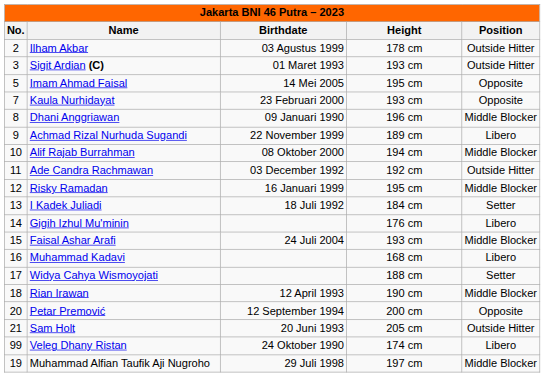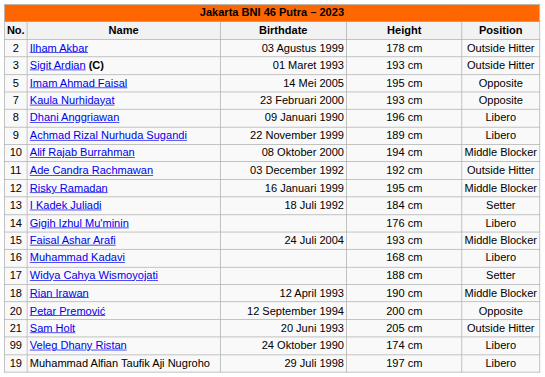 <table class="wikitable collapsible" style="font-size:100%; text-align:center;">
 <tr>
 <th style=background:#ff6600 colspan="5"><span>Jakarta BNI 46 Putra – 2023</span></th>
 </tr>
 <tr>
 <th>No.</th>
 <th style="width:17em">Name</th>
 <th style="width:11em">Birthdate</th>
 <th style="width:10em">Height</th>
 <th>Position</th>
 </tr>
 <tr>
 <td>2</td>
 <td align="left"> <a href='#'>Ilham Akbar</a></td>
 <td align="right">03 Agustus 1999</td>
 <td>178 cm</td>
 <td>Outside Hitter</td>
 </tr>
 <tr>
 <td>3</td>
 <td align="left"> <a href='#'>Sigit Ardian</a> <strong>(C)</strong></td>
 <td align="right">01 Maret 1993</td>
 <td>193 cm</td>
 <td>Outside Hitter</td>
 </tr>
 <tr>
 <td>5</td>
 <td align="left"> <a href='#'>Imam Ahmad Faisal</a></td>
 <td align="right">14 Mei 2005</td>
 <td>195 cm</td>
 <td>Opposite</td>
 </tr>
 <tr>
 <td>7</td>
 <td align="left"> <a href='#'>Kaula Nurhidayat</a></td>
 <td align="right">23 Februari 2000</td>
 <td>193 cm</td>
 <td>Opposite</td>
 </tr>
 <tr>
 <td>8</td>
 <td align="left"> <a href='#'>Dhani Anggriawan</a></td>
 <td align="right">09 Januari 1990</td>
 <td>196 cm</td>
-<td>Middle Blocker</td>
+<td>Libero</td>
 </tr>
 <tr>
 <td>9</td>
 <td align="left"> <a href='#'>Achmad Rizal Nurhuda Sugandi</a></td>
 <td align="right">22 November 1999</td>
 <td>189 cm</td>
 <td>Libero</td>
 </tr>
 <tr>
 <td>10</td>
 <td align="left"> <a href='#'>Alif Rajab Burrahman</a></td>
 <td align="right">08 Oktober 2000</td>
 <td>194 cm</td>
 <td>Middle Blocker</td>
 </tr>
 <tr>
 <td>11</td>
 <td align="left"> <a href='#'>Ade Candra Rachmawan</a></td>
 <td align="right">03 December 1992</td>
 <td>192 cm</td>
 <td>Outside Hitter</td>
 </tr>
 <tr>
 <td>12</td>
 <td align="left"> <a href='#'>Risky Ramadan</a></td>
 <td align="right">16 Januari 1999</td>
 <td>195 cm</td>
 <td>Middle Blocker</td>
 </tr>
 <tr>
 <td>13</td>
 <td align="left"> <a href='#'>I Kadek Juliadi</a></td>
 <td align="right">18 Juli 1992</td>
 <td>184 cm</td>
 <td>Setter</td>
 </tr>
 <tr>
 <td>14</td>
 <td align="left"> <a href='#'>Gigih Izhul Mu'minin</a></td>
 <td align="right"></td>
 <td>176 cm</td>
 <td>Libero</td>
 </tr>
 <tr>
 <td>15</td>
 <td align="left"> <a href='#'>Faisal Ashar Arafi</a></td>
 <td align="right">24 Juli 2004</td>
 <td>193 cm</td>
 <td>Middle Blocker</td>
 </tr>
 <tr>
 <td>16</td>
 <td align="left"> <a href='#'>Muhammad Kadavi</a></td>
 <td align="right"></td>
 <td>168 cm</td>
 <td>Libero</td>
 </tr>
 <tr>
 <td>17</td>
 <td align="left"> <a href='#'>Widya Cahya Wismoyojati</a></td>
 <td align="right"></td>
 <td>188 cm</td>
 <td>Setter</td>
 </tr>
 <tr>
 <td>18</td>
 <td align="left"> <a href='#'>Rian Irawan</a></td>
 <td align="right">12 April 1993</td>
 <td>190 cm</td>
 <td>Middle Blocker</td>
 </tr>
 <tr>
 <td>20</td>
 <td align="left"> <a href='#'>Petar Premović</a></td>
 <td align="right">12 September 1994</td>
 <td>200 cm</td>
 <td>Opposite</td>
 </tr>
 <tr>
 <td>21</td>
 <td align="left"> <a href='#'>Sam Holt</a></td>
 <td align="right">20 Juni 1993</td>
 <td>205 cm</td>
 <td>Outside Hitter</td>
 </tr>
 <tr>
 <td>99</td>
 <td align="left"> <a href='#'>Veleg Dhany Ristan</a></td>
 <td align="right">24 Oktober 1990</td>
 <td>174 cm</td>
 <td>Libero</td>
 </tr>
 <tr>
 <td>19</td>
 <td align="left"> Muhammad Alfian Taufik Aji Nugroho</td>
 <td align="right">29 Juli 1998</td>
 <td>197 cm</td>
-<td>Middle Blocker</td>
+<td>Libero</td>
 </tr>
 </table>
